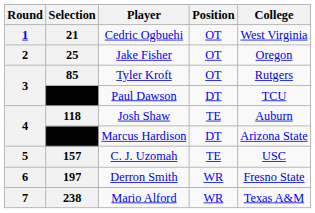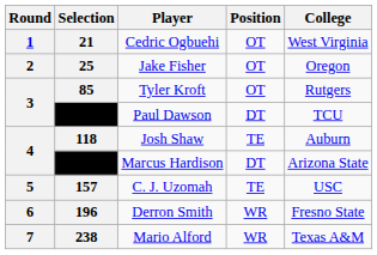 <table class="wikitable" style="font-size: 95%; text-align: center;">
 <tr>
 <th>Round</th>
 <th>Selection</th>
 <th>Player</th>
 <th>Position</th>
 <th>College</th>
 </tr>
 <tr>
 <th><a href='#'>1</a></th>
 <th>21</th>
 <td><a href='#'>Cedric Ogbuehi</a></td>
 <td><a href='#'>OT</a></td>
 <td><a href='#'>West Virginia</a></td>
 </tr>
 <tr>
 <th>2</th>
 <th>25</th>
 <td><a href='#'>Jake Fisher</a></td>
 <td><a href='#'>OT</a></td>
 <td><a href='#'>Oregon</a></td>
 </tr>
 <tr>
 <th rowspan=2>3</th>
 <th>85</th>
 <td><a href='#'>Tyler Kroft</a></td>
 <td><a href='#'>OT</a></td>
 <td><a href='#'>Rutgers</a></td>
 </tr>
 <tr>
 <th style="background:black;"></th>
 <td><a href='#'>Paul Dawson</a></td>
 <td><a href='#'>DT</a></td>
 <td><a href='#'>TCU</a></td>
 </tr>
 <tr>
 <th rowspan=2>4</th>
 <th>118</th>
 <td><a href='#'>Josh Shaw</a></td>
 <td><a href='#'>TE</a></td>
 <td><a href='#'>Auburn</a></td>
 </tr>
 <tr>
 <th style="background:black;"></th>
 <td><a href='#'>Marcus Hardison</a></td>
 <td><a href='#'>DT</a></td>
 <td><a href='#'>Arizona State</a></td>
 </tr>
 <tr>
 <th>5</th>
 <th>157</th>
 <td><a href='#'>C. J. Uzomah</a></td>
 <td><a href='#'>TE</a></td>
 <td><a href='#'>USC</a></td>
 </tr>
 <tr>
 <th>6</th>
-<th>197</th>
+<th>196</th>
 <td><a href='#'>Derron Smith</a></td>
 <td><a href='#'>WR</a></td>
 <td><a href='#'>Fresno State</a></td>
 </tr>
 <tr>
 <th>7</th>
 <th>238</th>
 <td><a href='#'>Mario Alford</a></td>
 <td><a href='#'>WR</a></td>
 <td><a href='#'>Texas A&M</a></td>
 </tr>
 </table>
